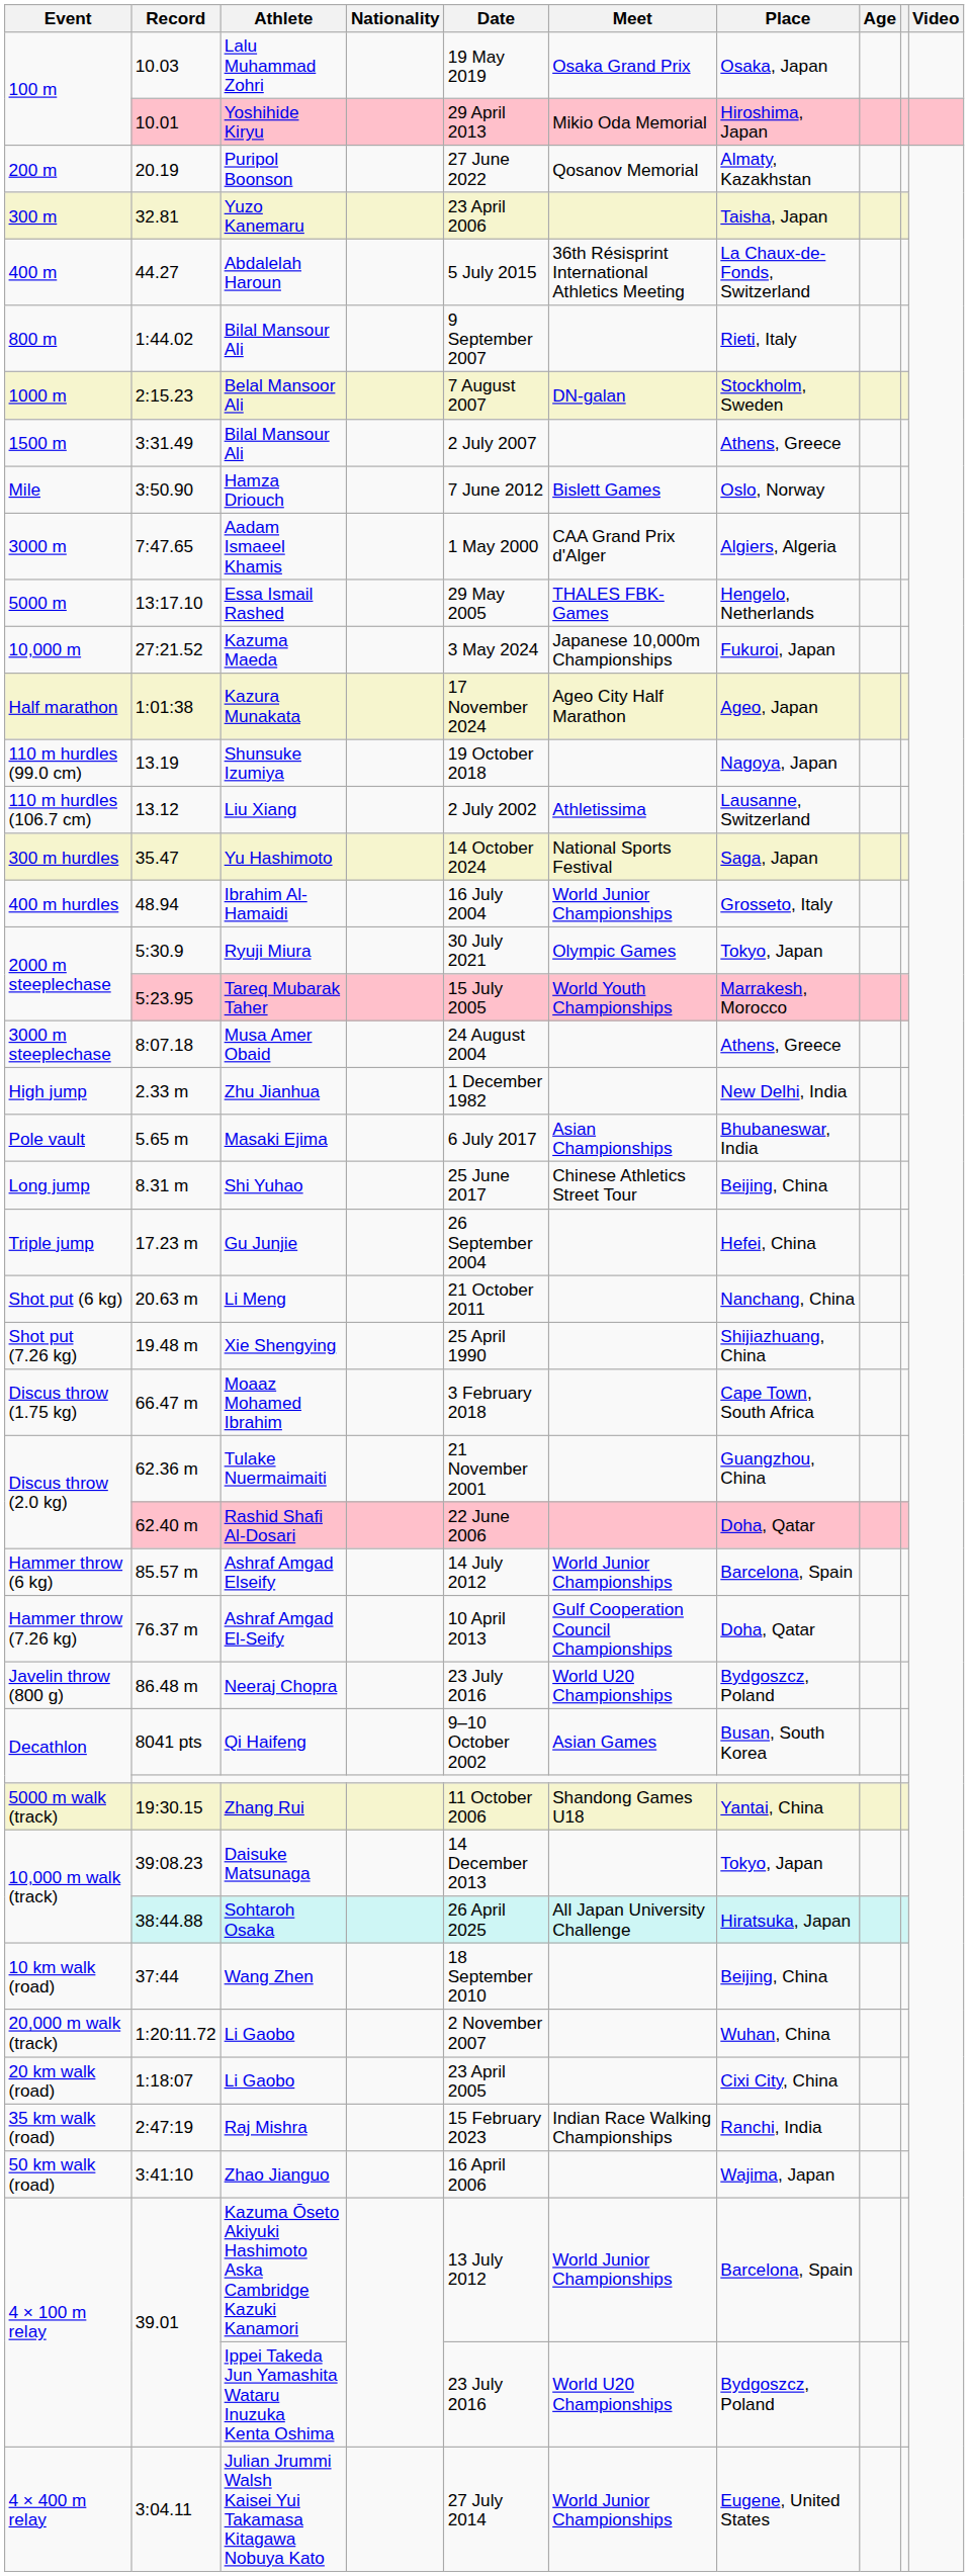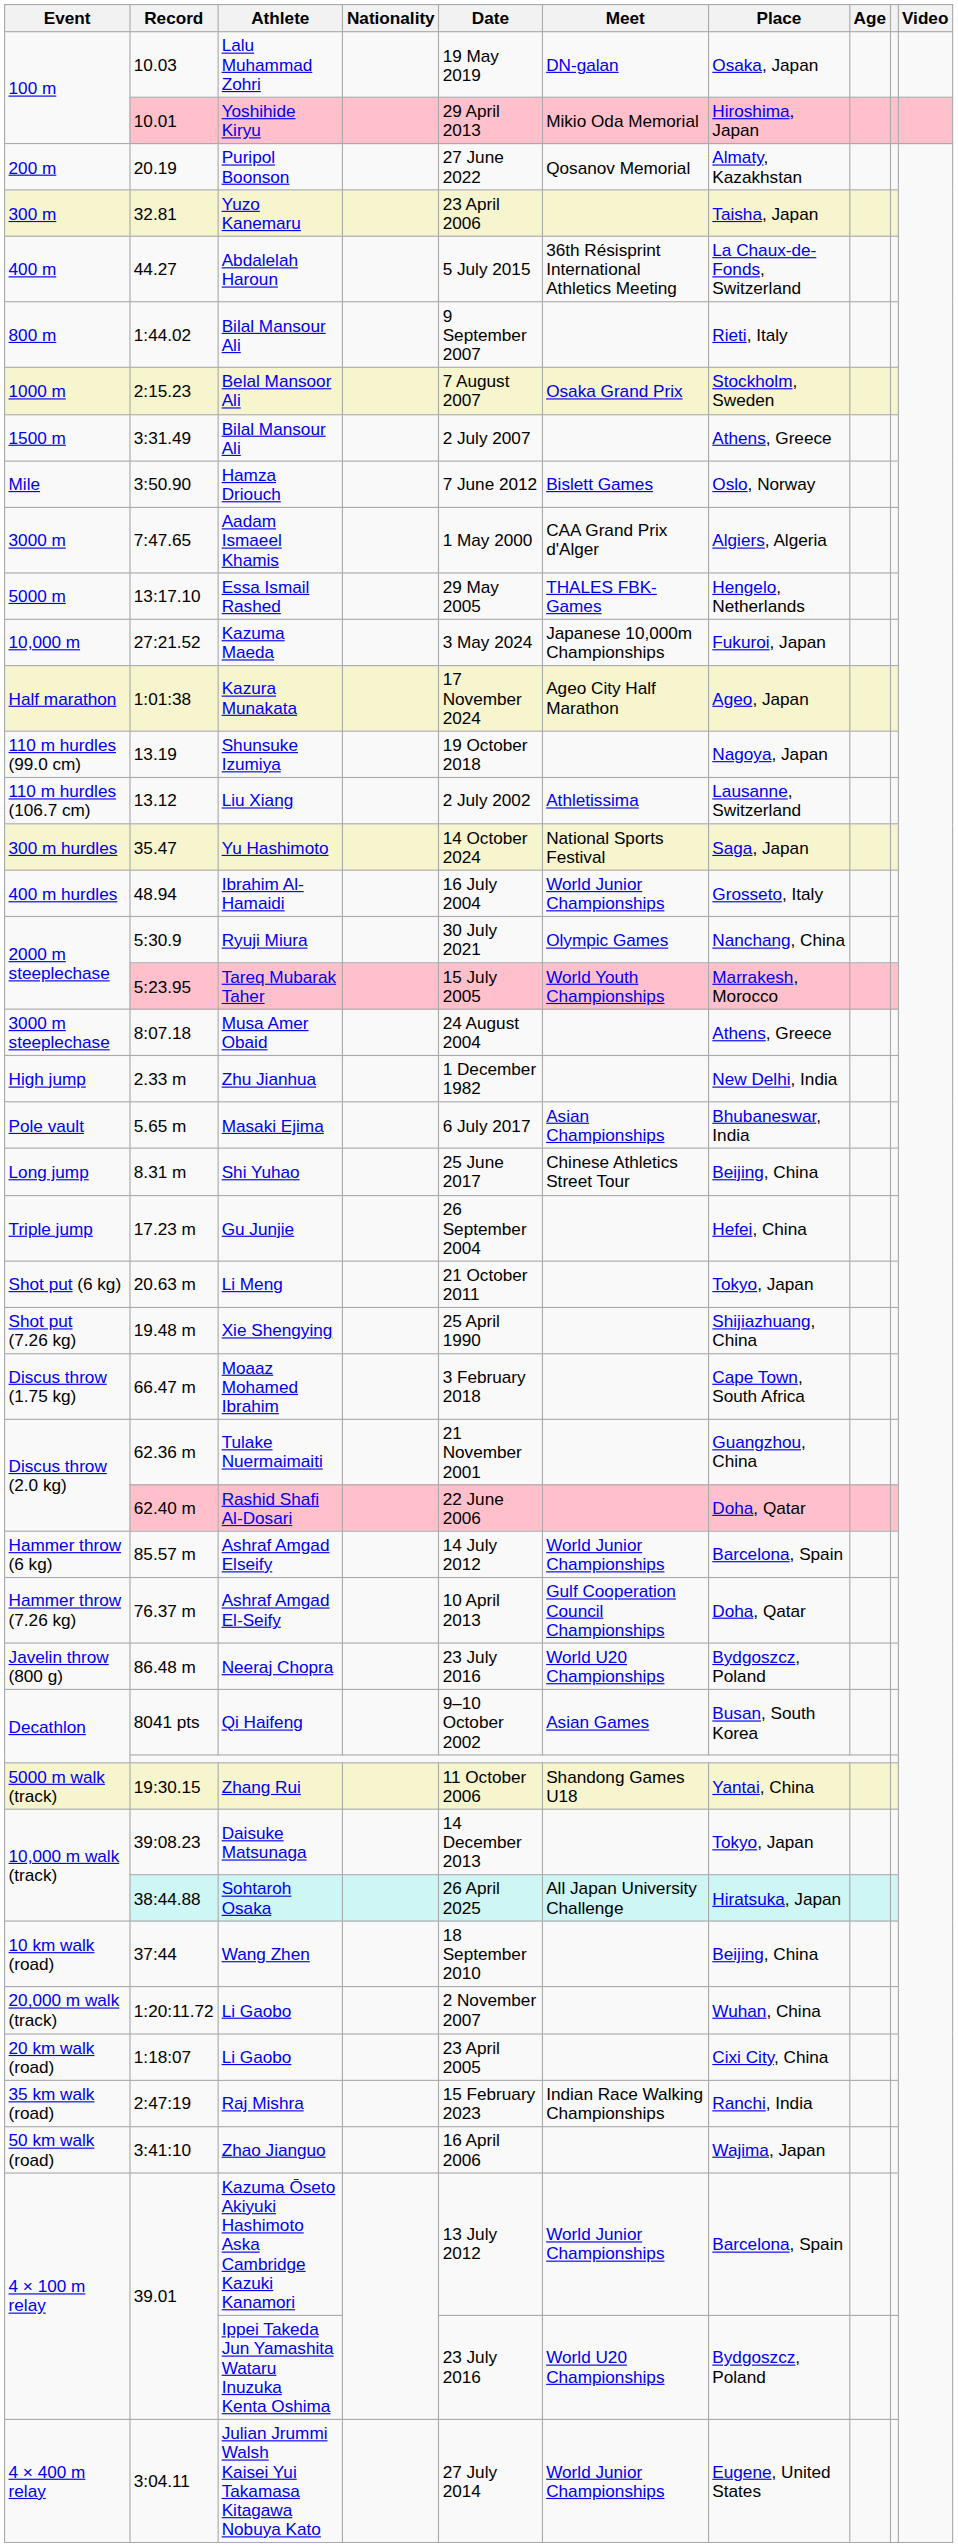 <table class=wikitable style="width: 95%; font-size: 95%;">
 <tr>
 <th>Event</th>
 <th>Record</th>
 <th>Athlete</th>
 <th>Nationality</th>
 <th>Date</th>
 <th>Meet</th>
 <th>Place</th>
 <th>Age</th>
 <th></th>
 <th>Video</th>
 </tr>
 <tr>
 <td rowspan=2><a href='#'>100 m</a></td>
 <td>10.03  </td>
 <td><a href='#'>Lalu Muhammad Zohri</a></td>
 <td></td>
 <td>19 May 2019</td>
-<td><a href='#'>Osaka Grand Prix</a></td>
+<td><a href='#'>DN-galan</a></td>
 <td><a href='#'>Osaka</a>, Japan</td>
 <td></td>
 <td></td>
 </tr>
 <tr style="background:pink">
 <td>10.01  </td>
 <td><a href='#'>Yoshihide Kiryu</a></td>
 <td></td>
 <td>29 April 2013</td>
 <td>Mikio Oda Memorial</td>
 <td><a href='#'>Hiroshima</a>, Japan</td>
 <td></td>
 <td></td>
 <td></td>
 </tr>
 <tr>
 <td><a href='#'>200 m</a></td>
 <td>20.19 </td>
 <td><a href='#'>Puripol Boonson</a></td>
 <td></td>
 <td>27 June 2022</td>
 <td>Qosanov Memorial</td>
 <td><a href='#'>Almaty</a>, Kazakhstan</td>
 <td></td>
 <td></td>
 </tr>
 <tr style="background:#f6F5CE;">
 <td><a href='#'>300 m</a></td>
 <td>32.81</td>
 <td><a href='#'>Yuzo Kanemaru</a></td>
 <td></td>
 <td>23 April 2006</td>
 <td></td>
 <td><a href='#'>Taisha</a>, Japan</td>
 <td></td>
 <td></td>
 </tr>
 <tr>
 <td><a href='#'>400 m</a></td>
 <td>44.27</td>
 <td><a href='#'>Abdalelah Haroun</a></td>
 <td></td>
 <td>5 July 2015</td>
 <td>36th Résisprint International Athletics Meeting</td>
 <td><a href='#'>La Chaux-de-Fonds</a>, Switzerland</td>
 <td></td>
 <td></td>
 </tr>
 <tr>
 <td><a href='#'>800 m</a></td>
 <td>1:44.02</td>
 <td><a href='#'>Bilal Mansour Ali</a></td>
 <td></td>
 <td>9 September 2007</td>
 <td></td>
 <td><a href='#'>Rieti</a>, Italy</td>
 <td></td>
 <td></td>
 </tr>
 <tr style="background:#f6F5CE;">
 <td><a href='#'>1000 m</a></td>
 <td>2:15.23</td>
 <td><a href='#'>Belal Mansoor Ali</a></td>
 <td></td>
 <td>7 August 2007</td>
-<td><a href='#'>DN-galan</a></td>
+<td><a href='#'>Osaka Grand Prix</a></td>
 <td><a href='#'>Stockholm</a>, Sweden</td>
 <td></td>
 <td></td>
 </tr>
 <tr>
 <td><a href='#'>1500 m</a></td>
 <td>3:31.49</td>
 <td><a href='#'>Bilal Mansour Ali</a></td>
 <td></td>
 <td>2 July 2007</td>
 <td></td>
 <td><a href='#'>Athens</a>, Greece</td>
 <td></td>
 <td></td>
 </tr>
 <tr>
 <td><a href='#'>Mile</a></td>
 <td>3:50.90</td>
 <td><a href='#'>Hamza Driouch</a></td>
 <td></td>
 <td>7 June 2012</td>
 <td><a href='#'>Bislett Games</a></td>
 <td><a href='#'>Oslo</a>, Norway</td>
 <td></td>
 <td></td>
 </tr>
 <tr>
 <td><a href='#'>3000 m</a></td>
 <td>7:47.65</td>
 <td><a href='#'>Aadam Ismaeel Khamis</a></td>
 <td></td>
 <td>1 May 2000</td>
 <td>CAA Grand Prix d'Alger</td>
 <td><a href='#'>Algiers</a>, Algeria</td>
 <td></td>
 <td></td>
 </tr>
 <tr>
 <td><a href='#'>5000 m</a></td>
 <td>13:17.10</td>
 <td><a href='#'>Essa Ismail Rashed</a></td>
 <td></td>
 <td>29 May 2005</td>
 <td><a href='#'>THALES FBK-Games</a></td>
 <td><a href='#'>Hengelo</a>, Netherlands</td>
 <td></td>
 <td></td>
 </tr>
 <tr>
 <td><a href='#'>10,000 m</a></td>
 <td>27:21.52</td>
 <td><a href='#'>Kazuma Maeda</a></td>
 <td></td>
 <td>3 May 2024</td>
 <td>Japanese 10,000m Championships</td>
 <td><a href='#'>Fukuroi</a>, Japan</td>
 <td></td>
 <td></td>
 </tr>
 <tr style="background:#f6F5CE;">
 <td><a href='#'>Half marathon</a></td>
 <td>1:01:38</td>
 <td><a href='#'>Kazura Munakata</a></td>
 <td></td>
 <td>17 November 2024</td>
 <td>Ageo City Half Marathon</td>
 <td><a href='#'>Ageo</a>, Japan</td>
 <td></td>
 <td></td>
 </tr>
 <tr>
 <td><a href='#'>110 m hurdles</a> (99.0 cm)</td>
 <td>13.19 </td>
 <td><a href='#'>Shunsuke Izumiya</a></td>
 <td></td>
 <td>19 October 2018</td>
 <td></td>
 <td><a href='#'>Nagoya</a>, Japan</td>
 <td></td>
 <td></td>
 </tr>
 <tr>
 <td><a href='#'>110 m hurdles</a> (106.7 cm)</td>
 <td>13.12 </td>
 <td><a href='#'>Liu Xiang</a></td>
 <td></td>
 <td>2 July 2002</td>
 <td><a href='#'>Athletissima</a></td>
 <td><a href='#'>Lausanne</a>, Switzerland</td>
 <td></td>
 <td></td>
 </tr>
 <tr style="background:#f6F5CE;">
 <td><a href='#'>300 m hurdles</a></td>
 <td>35.47</td>
 <td><a href='#'>Yu Hashimoto</a></td>
 <td></td>
 <td>14 October 2024</td>
 <td>National Sports Festival</td>
 <td><a href='#'>Saga</a>, Japan</td>
 <td></td>
 <td></td>
 </tr>
 <tr>
 <td><a href='#'>400 m hurdles</a></td>
 <td>48.94</td>
 <td><a href='#'>Ibrahim Al-Hamaidi</a></td>
 <td></td>
 <td>16 July 2004</td>
 <td><a href='#'>World Junior Championships</a></td>
 <td><a href='#'>Grosseto</a>, Italy</td>
 <td></td>
 <td></td>
 </tr>
 <tr>
 <td rowspan=2><a href='#'>2000 m steeplechase</a></td>
 <td>5:30.9</td>
 <td><a href='#'>Ryuji Miura</a></td>
 <td></td>
 <td>30 July 2021</td>
 <td><a href='#'>Olympic Games</a></td>
-<td><a href='#'>Tokyo</a>, Japan</td>
+<td><a href='#'>Nanchang</a>, China</td>
 <td></td>
 <td></td>
 </tr>
 <tr style="background:pink">
 <td>5:23.95</td>
 <td><a href='#'>Tareq Mubarak Taher</a></td>
 <td></td>
 <td>15 July 2005</td>
 <td><a href='#'>World Youth Championships</a></td>
 <td><a href='#'>Marrakesh</a>, Morocco</td>
 <td></td>
 <td></td>
 </tr>
 <tr>
 <td><a href='#'>3000 m steeplechase</a></td>
 <td>8:07.18</td>
 <td><a href='#'>Musa Amer Obaid</a></td>
 <td></td>
 <td>24 August 2004</td>
 <td></td>
 <td><a href='#'>Athens</a>, Greece</td>
 <td></td>
 <td></td>
 </tr>
 <tr>
 <td><a href='#'>High jump</a></td>
 <td>2.33 m</td>
 <td><a href='#'>Zhu Jianhua</a></td>
 <td></td>
 <td>1 December 1982</td>
 <td></td>
 <td><a href='#'>New Delhi</a>, India</td>
 <td></td>
 <td></td>
 </tr>
 <tr>
 <td><a href='#'>Pole vault</a></td>
 <td>5.65 m</td>
 <td><a href='#'>Masaki Ejima</a></td>
 <td></td>
 <td>6 July 2017</td>
 <td><a href='#'>Asian Championships</a></td>
 <td><a href='#'>Bhubaneswar</a>, India</td>
 <td></td>
 <td></td>
 </tr>
 <tr>
 <td><a href='#'>Long jump</a></td>
 <td>8.31 m </td>
 <td><a href='#'>Shi Yuhao</a></td>
 <td></td>
 <td>25 June 2017</td>
 <td>Chinese Athletics Street Tour</td>
 <td><a href='#'>Beijing</a>, China</td>
 <td></td>
 <td></td>
 </tr>
 <tr>
 <td><a href='#'>Triple jump</a></td>
 <td>17.23 m </td>
 <td><a href='#'>Gu Junjie</a></td>
 <td></td>
 <td>26 September 2004</td>
 <td></td>
 <td><a href='#'>Hefei</a>, China</td>
 <td></td>
 <td></td>
 </tr>
 <tr>
 <td><a href='#'>Shot put</a> (6 kg)</td>
 <td>20.63 m</td>
 <td><a href='#'>Li Meng</a></td>
 <td></td>
 <td>21 October 2011</td>
 <td></td>
-<td><a href='#'>Nanchang</a>, China</td>
+<td><a href='#'>Tokyo</a>, Japan</td>
 <td></td>
 <td></td>
 </tr>
 <tr>
 <td><a href='#'>Shot put</a> (7.26 kg)</td>
 <td>19.48 m</td>
 <td><a href='#'>Xie Shengying</a></td>
 <td></td>
 <td>25 April 1990</td>
 <td></td>
 <td><a href='#'>Shijiazhuang</a>, China</td>
 <td></td>
 <td></td>
 </tr>
 <tr>
 <td><a href='#'>Discus throw</a> (1.75 kg)</td>
 <td>66.47 m</td>
 <td><a href='#'>Moaaz Mohamed Ibrahim</a></td>
 <td></td>
 <td>3 February 2018</td>
 <td></td>
 <td><a href='#'>Cape Town</a>, South Africa</td>
 <td></td>
 <td></td>
 </tr>
 <tr>
 <td rowspan=2><a href='#'>Discus throw</a> (2.0 kg)</td>
 <td>62.36 m</td>
 <td><a href='#'>Tulake Nuermaimaiti</a></td>
 <td></td>
 <td>21 November 2001</td>
 <td></td>
 <td><a href='#'>Guangzhou</a>, China</td>
 <td></td>
 <td></td>
 </tr>
 <tr style="background:pink">
 <td>62.40 m</td>
 <td><a href='#'>Rashid Shafi Al-Dosari</a></td>
 <td></td>
 <td>22 June 2006</td>
 <td></td>
 <td><a href='#'>Doha</a>, Qatar</td>
 <td></td>
 <td></td>
 </tr>
 <tr>
 <td><a href='#'>Hammer throw</a> (6 kg)</td>
 <td>85.57 m</td>
 <td><a href='#'>Ashraf Amgad Elseify</a></td>
 <td></td>
 <td>14 July 2012</td>
 <td><a href='#'>World Junior Championships</a></td>
 <td><a href='#'>Barcelona</a>, Spain</td>
 <td></td>
 <td></td>
 </tr>
 <tr>
 <td><a href='#'>Hammer throw</a> (7.26 kg)</td>
 <td>76.37 m</td>
 <td><a href='#'>Ashraf Amgad El-Seify</a></td>
 <td></td>
 <td>10 April 2013</td>
 <td><a href='#'>Gulf Cooperation Council Championships</a></td>
 <td><a href='#'>Doha</a>, Qatar</td>
 <td></td>
 <td></td>
 </tr>
 <tr>
 <td><a href='#'>Javelin throw</a> (800 g)</td>
 <td>86.48 m</td>
 <td><a href='#'>Neeraj Chopra</a></td>
 <td></td>
 <td>23 July 2016</td>
 <td><a href='#'>World U20 Championships</a></td>
 <td><a href='#'>Bydgoszcz</a>, Poland</td>
 <td></td>
 <td></td>
 </tr>
 <tr>
 <td rowspan=2><a href='#'>Decathlon</a></td>
 <td>8041 pts</td>
 <td><a href='#'>Qi Haifeng</a></td>
 <td></td>
 <td>9–10 October 2002</td>
 <td><a href='#'>Asian Games</a></td>
 <td><a href='#'>Busan</a>, South Korea</td>
 <td></td>
 <td></td>
 </tr>
 <tr>
 <td colspan=7></td>
 <td></td>
 </tr>
 <tr style="background:#f6F5CE;">
 <td><a href='#'>5000 m walk</a> (track)</td>
 <td>19:30.15</td>
 <td><a href='#'>Zhang Rui</a></td>
 <td></td>
 <td>11 October 2006</td>
 <td>Shandong Games U18</td>
 <td><a href='#'>Yantai</a>, China</td>
 <td></td>
 <td></td>
 </tr>
 <tr>
 <td rowspan=2><a href='#'>10,000 m walk</a> (track)</td>
 <td>39:08.23</td>
 <td><a href='#'>Daisuke Matsunaga</a></td>
 <td></td>
 <td>14 December 2013</td>
 <td></td>
 <td><a href='#'>Tokyo</a>, Japan</td>
 <td></td>
 <td></td>
 </tr>
 <tr bgcolor=#CEF6F5>
 <td>38:44.88</td>
 <td><a href='#'>Sohtaroh Osaka</a></td>
 <td></td>
 <td>26 April 2025</td>
 <td>All Japan University Challenge</td>
 <td><a href='#'>Hiratsuka</a>, Japan</td>
 <td></td>
 <td></td>
 </tr>
 <tr>
 <td><a href='#'>10 km walk</a> (road)</td>
 <td>37:44</td>
 <td><a href='#'>Wang Zhen</a></td>
 <td></td>
 <td>18 September 2010</td>
 <td></td>
 <td><a href='#'>Beijing</a>, China</td>
 <td></td>
 <td></td>
 </tr>
 <tr>
 <td><a href='#'>20,000 m walk</a> (track)</td>
 <td>1:20:11.72</td>
 <td><a href='#'>Li Gaobo</a></td>
 <td></td>
 <td>2 November 2007</td>
 <td></td>
 <td><a href='#'>Wuhan</a>, China</td>
 <td></td>
 <td></td>
 </tr>
 <tr>
 <td><a href='#'>20 km walk</a> (road)</td>
 <td>1:18:07</td>
 <td><a href='#'>Li Gaobo</a></td>
 <td></td>
 <td>23 April 2005</td>
 <td></td>
 <td><a href='#'>Cixi City</a>, China</td>
 <td></td>
 <td></td>
 </tr>
 <tr>
 <td><a href='#'>35 km walk</a> (road)</td>
 <td>2:47:19</td>
 <td><a href='#'>Raj Mishra</a></td>
 <td></td>
 <td>15 February 2023</td>
 <td>Indian Race Walking Championships</td>
 <td><a href='#'>Ranchi</a>, India</td>
 <td></td>
 <td></td>
 </tr>
 <tr>
 <td><a href='#'>50 km walk</a> (road)</td>
 <td>3:41:10</td>
 <td><a href='#'>Zhao Jianguo</a></td>
 <td></td>
 <td>16 April 2006</td>
 <td></td>
 <td><a href='#'>Wajima</a>, Japan</td>
 <td></td>
 <td></td>
 </tr>
 <tr>
 <td rowspan=2><a href='#'>4 × 100 m relay</a></td>
 <td rowspan=2>39.01</td>
 <td><a href='#'>Kazuma Ōseto</a><br><a href='#'>Akiyuki Hashimoto</a><br><a href='#'>Aska Cambridge</a><br><a href='#'>Kazuki Kanamori</a></td>
 <td rowspan=2></td>
 <td>13 July 2012</td>
 <td><a href='#'>World Junior Championships</a></td>
 <td><a href='#'>Barcelona</a>, Spain</td>
 <td><br><br><br></td>
 <td></td>
 </tr>
 <tr>
 <td><a href='#'>Ippei Takeda</a><br><a href='#'>Jun Yamashita</a><br><a href='#'>Wataru Inuzuka</a><br><a href='#'>Kenta Oshima</a></td>
 <td>23 July 2016</td>
 <td><a href='#'>World U20 Championships</a></td>
 <td><a href='#'>Bydgoszcz</a>, Poland</td>
 <td></td>
 <td></td>
 </tr>
 <tr>
 <td><a href='#'>4 × 400 m relay</a></td>
 <td>3:04.11</td>
 <td><a href='#'>Julian Jrummi Walsh</a><br><a href='#'>Kaisei Yui</a><br><a href='#'>Takamasa Kitagawa</a><br><a href='#'>Nobuya Kato</a></td>
 <td></td>
 <td>27 July 2014</td>
 <td><a href='#'>World Junior Championships</a></td>
 <td><a href='#'>Eugene</a>, United States</td>
 <td><br><br><br></td>
 <td></td>
 </tr>
 </table>
